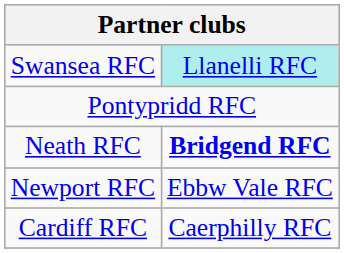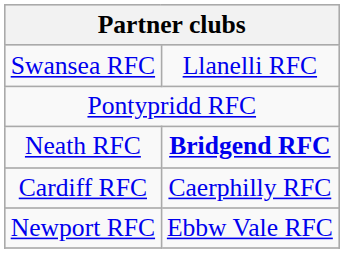 <table class="wikitable" style="text-align: center;">
 <tr>
 <th colspan=2>Partner clubs</th>
 </tr>
 <tr>
 <td><a href='#'>Swansea RFC</a></td>
-<td style="background: paleturquoise;"><a href='#'>Llanelli RFC</a></td>
+<td><a href='#'>Llanelli RFC</a></td>
 </tr>
 <tr>
 <td colspan=2><a href='#'>Pontypridd RFC</a></td>
 </tr>
 <tr>
 <td><a href='#'>Neath RFC</a></td>
 <td><strong><a href='#'>Bridgend RFC</a></strong></td>
 </tr>
 <tr>
+<td><a href='#'>Cardiff RFC</a></td>
+<td><a href='#'>Caerphilly RFC</a></td>
+</tr>
+<tr>
 <td><a href='#'>Newport RFC</a></td>
 <td><a href='#'>Ebbw Vale RFC</a></td>
 </tr>
-<tr>
-<td><a href='#'>Cardiff RFC</a></td>
-<td><a href='#'>Caerphilly RFC</a></td>
-</tr>
 </table>
